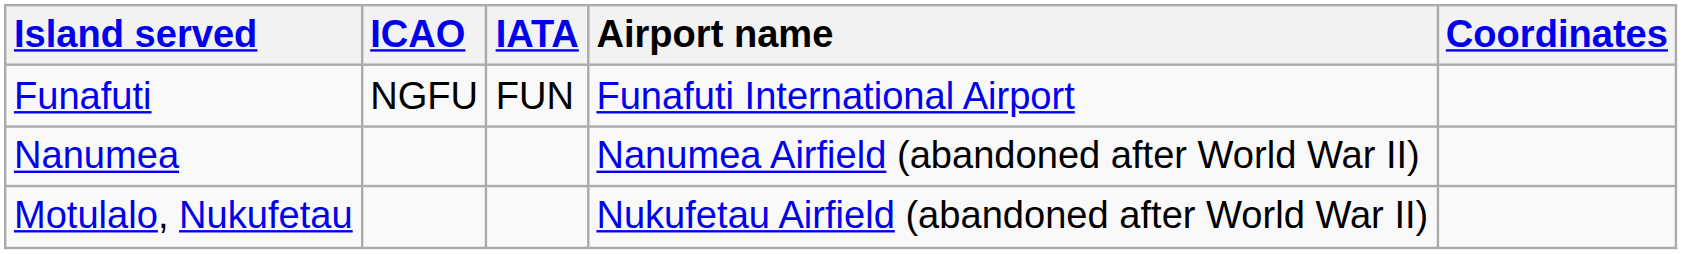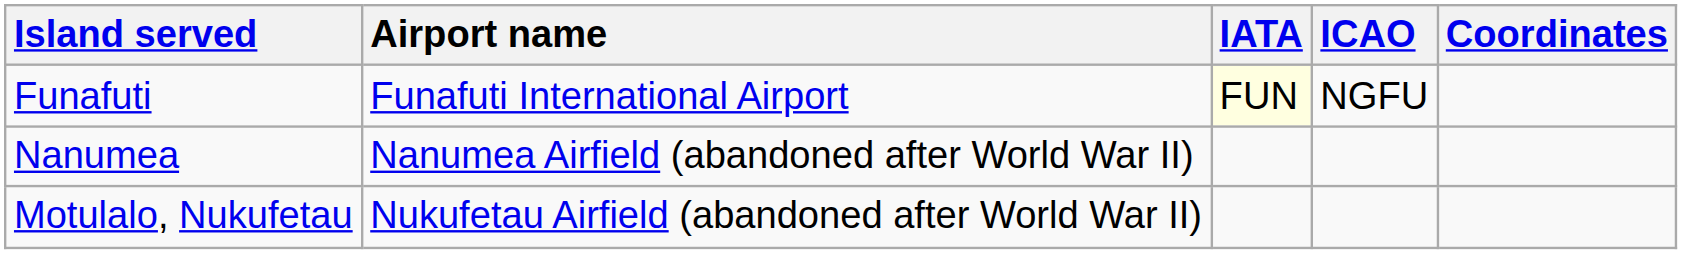 <table class="wikitable sortable">
 <tr valign="baseline">
 <th style="text-align:left;"><a href='#'>Island served</a></th>
+<th style="text-align:left;">Airport name</th>
+<th style="text-align:left;"><a href='#'>IATA</a></th>
 <th style="text-align:left;"><a href='#'>ICAO</a></th>
-<th style="text-align:left;"><a href='#'>IATA</a></th>
-<th style="text-align:left;">Airport name</th>
 <th style="text-align:left;"><a href='#'>Coordinates</a></th>
 </tr>
 <tr valign="top">
 <td><a href='#'>Funafuti</a></td>
+<td><a href='#'>Funafuti International Airport</a></td>
+<td style="background: lightyellow;">FUN</td>
 <td>NGFU</td>
-<td>FUN</td>
-<td><a href='#'>Funafuti International Airport</a></td>
 <td></td>
 </tr>
 <tr valign="top">
 <td><a href='#'>Nanumea</a></td>
+<td><a href='#'>Nanumea Airfield</a> (abandoned after World War II)</td>
 <td></td>
 <td></td>
-<td><a href='#'>Nanumea Airfield</a> (abandoned after World War II)</td>
 <td></td>
 </tr>
 <tr valign="top">
 <td><a href='#'>Motulalo</a>, <a href='#'>Nukufetau</a></td>
+<td><a href='#'>Nukufetau Airfield</a> (abandoned after World War II)</td>
 <td></td>
 <td></td>
-<td><a href='#'>Nukufetau Airfield</a> (abandoned after World War II)</td>
 <td></td>
 </tr>
 </table>
